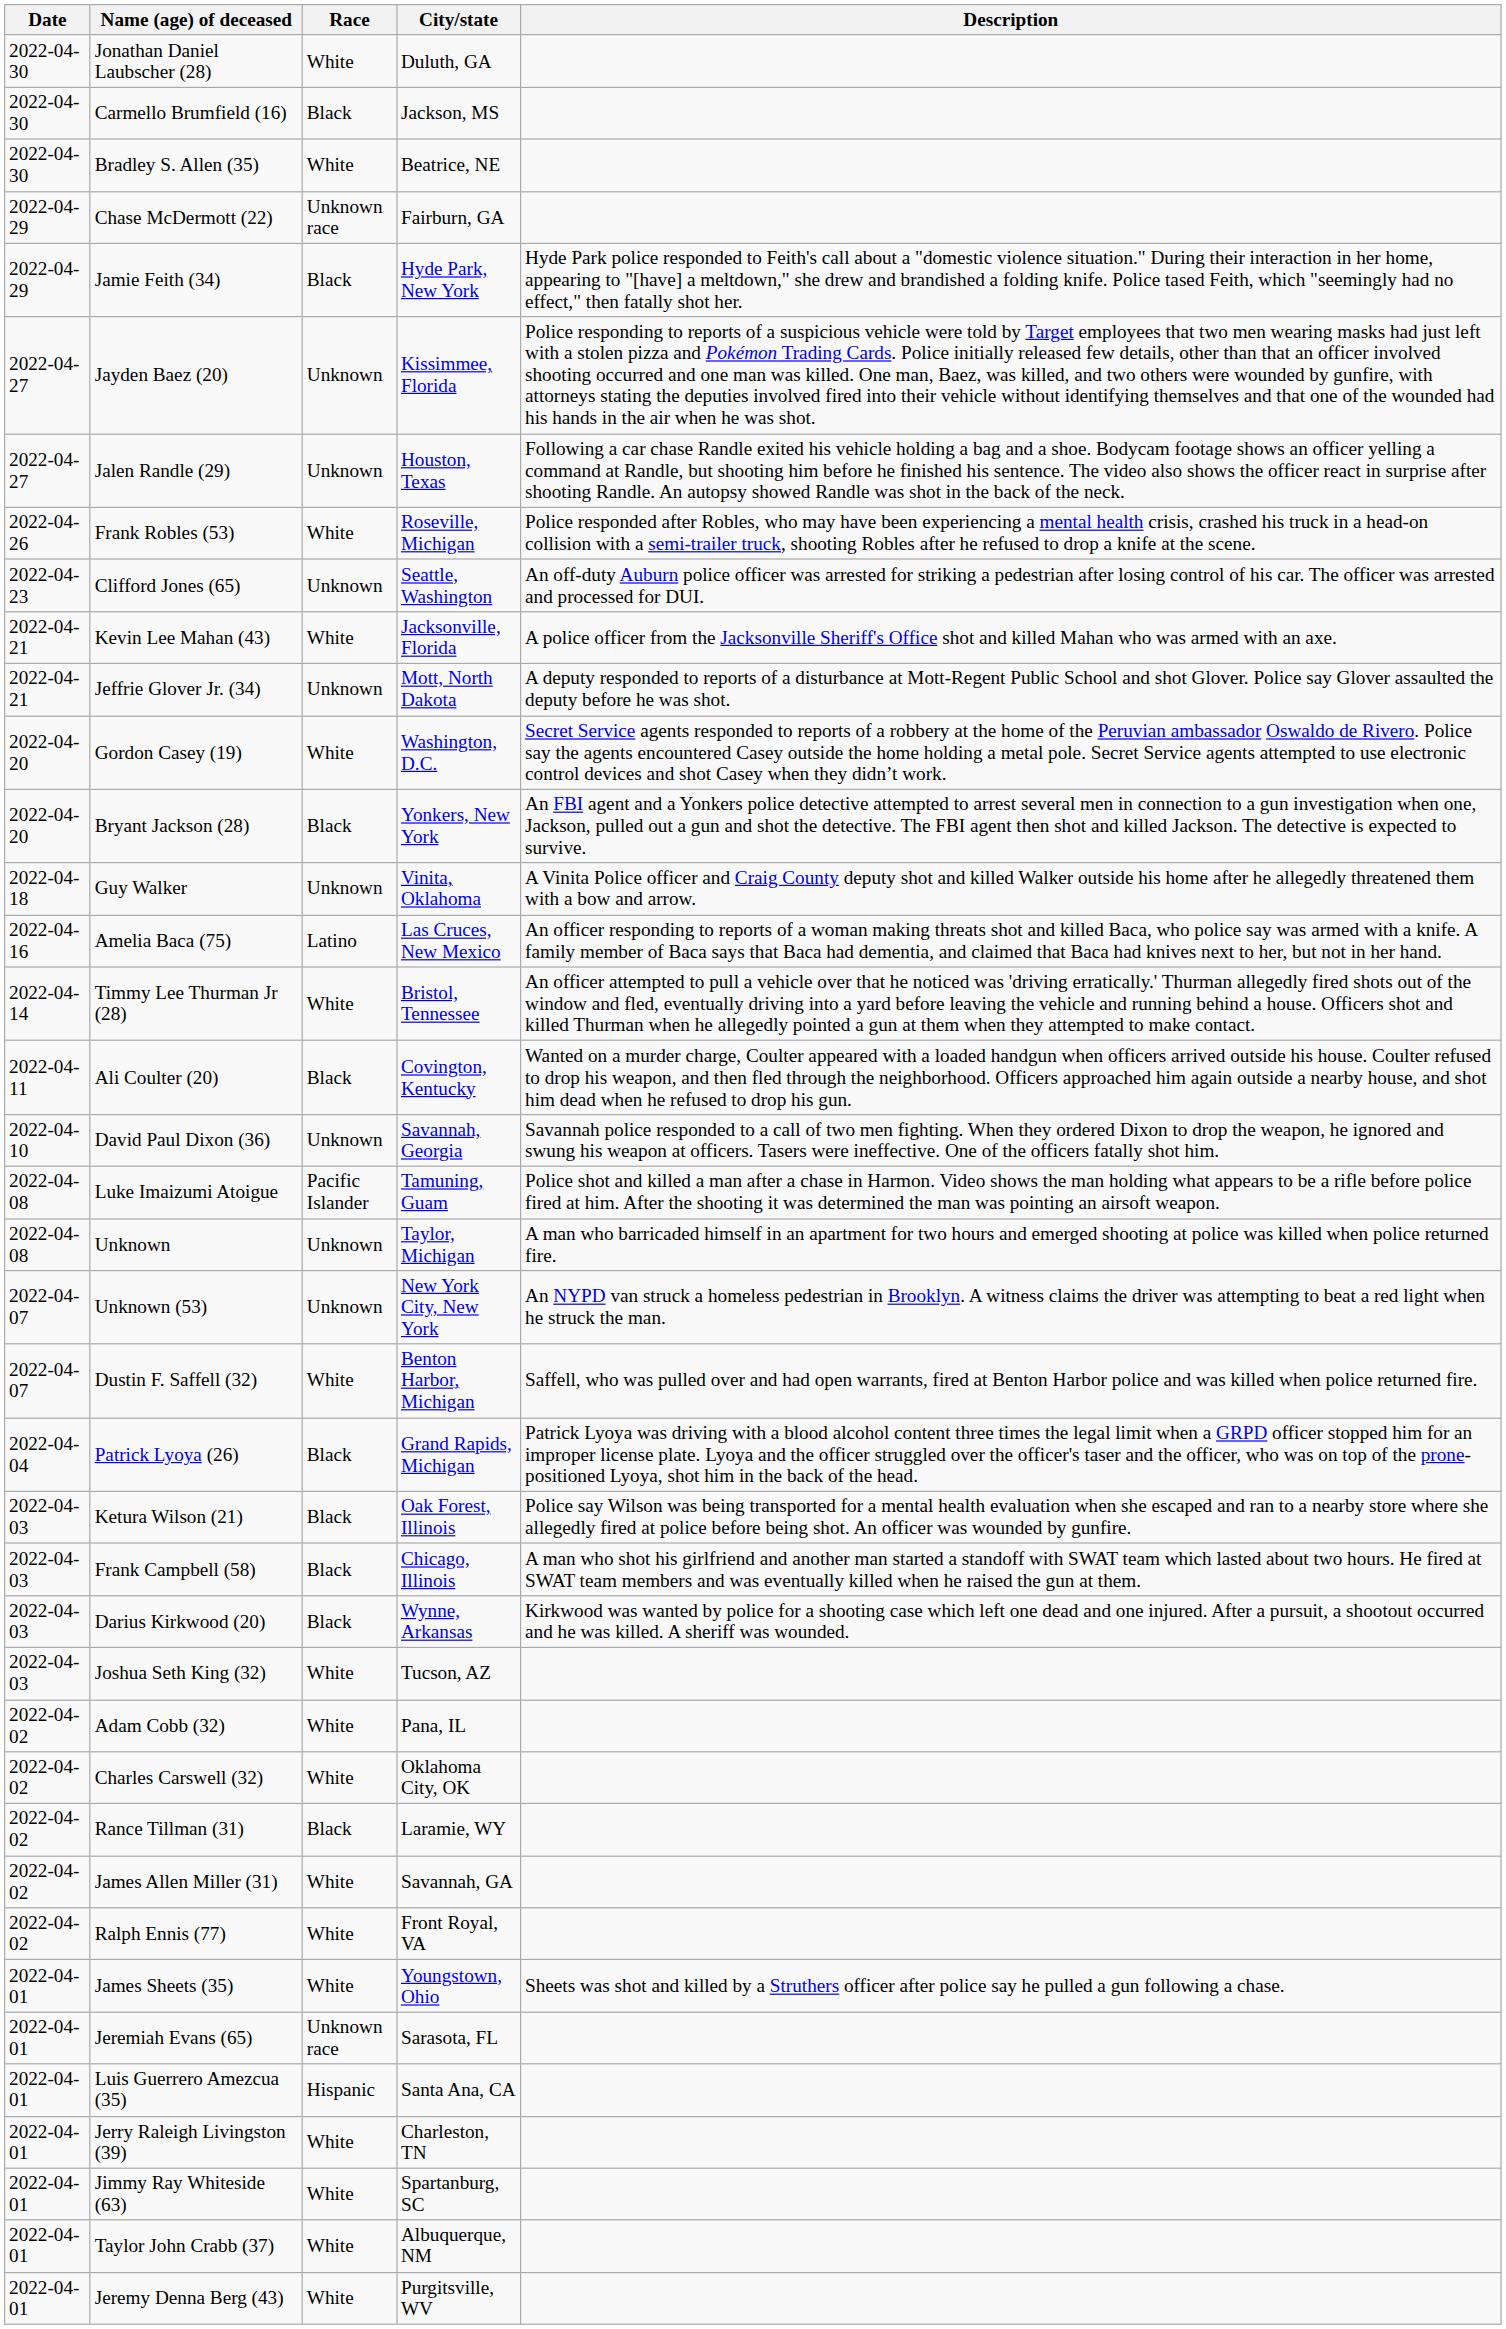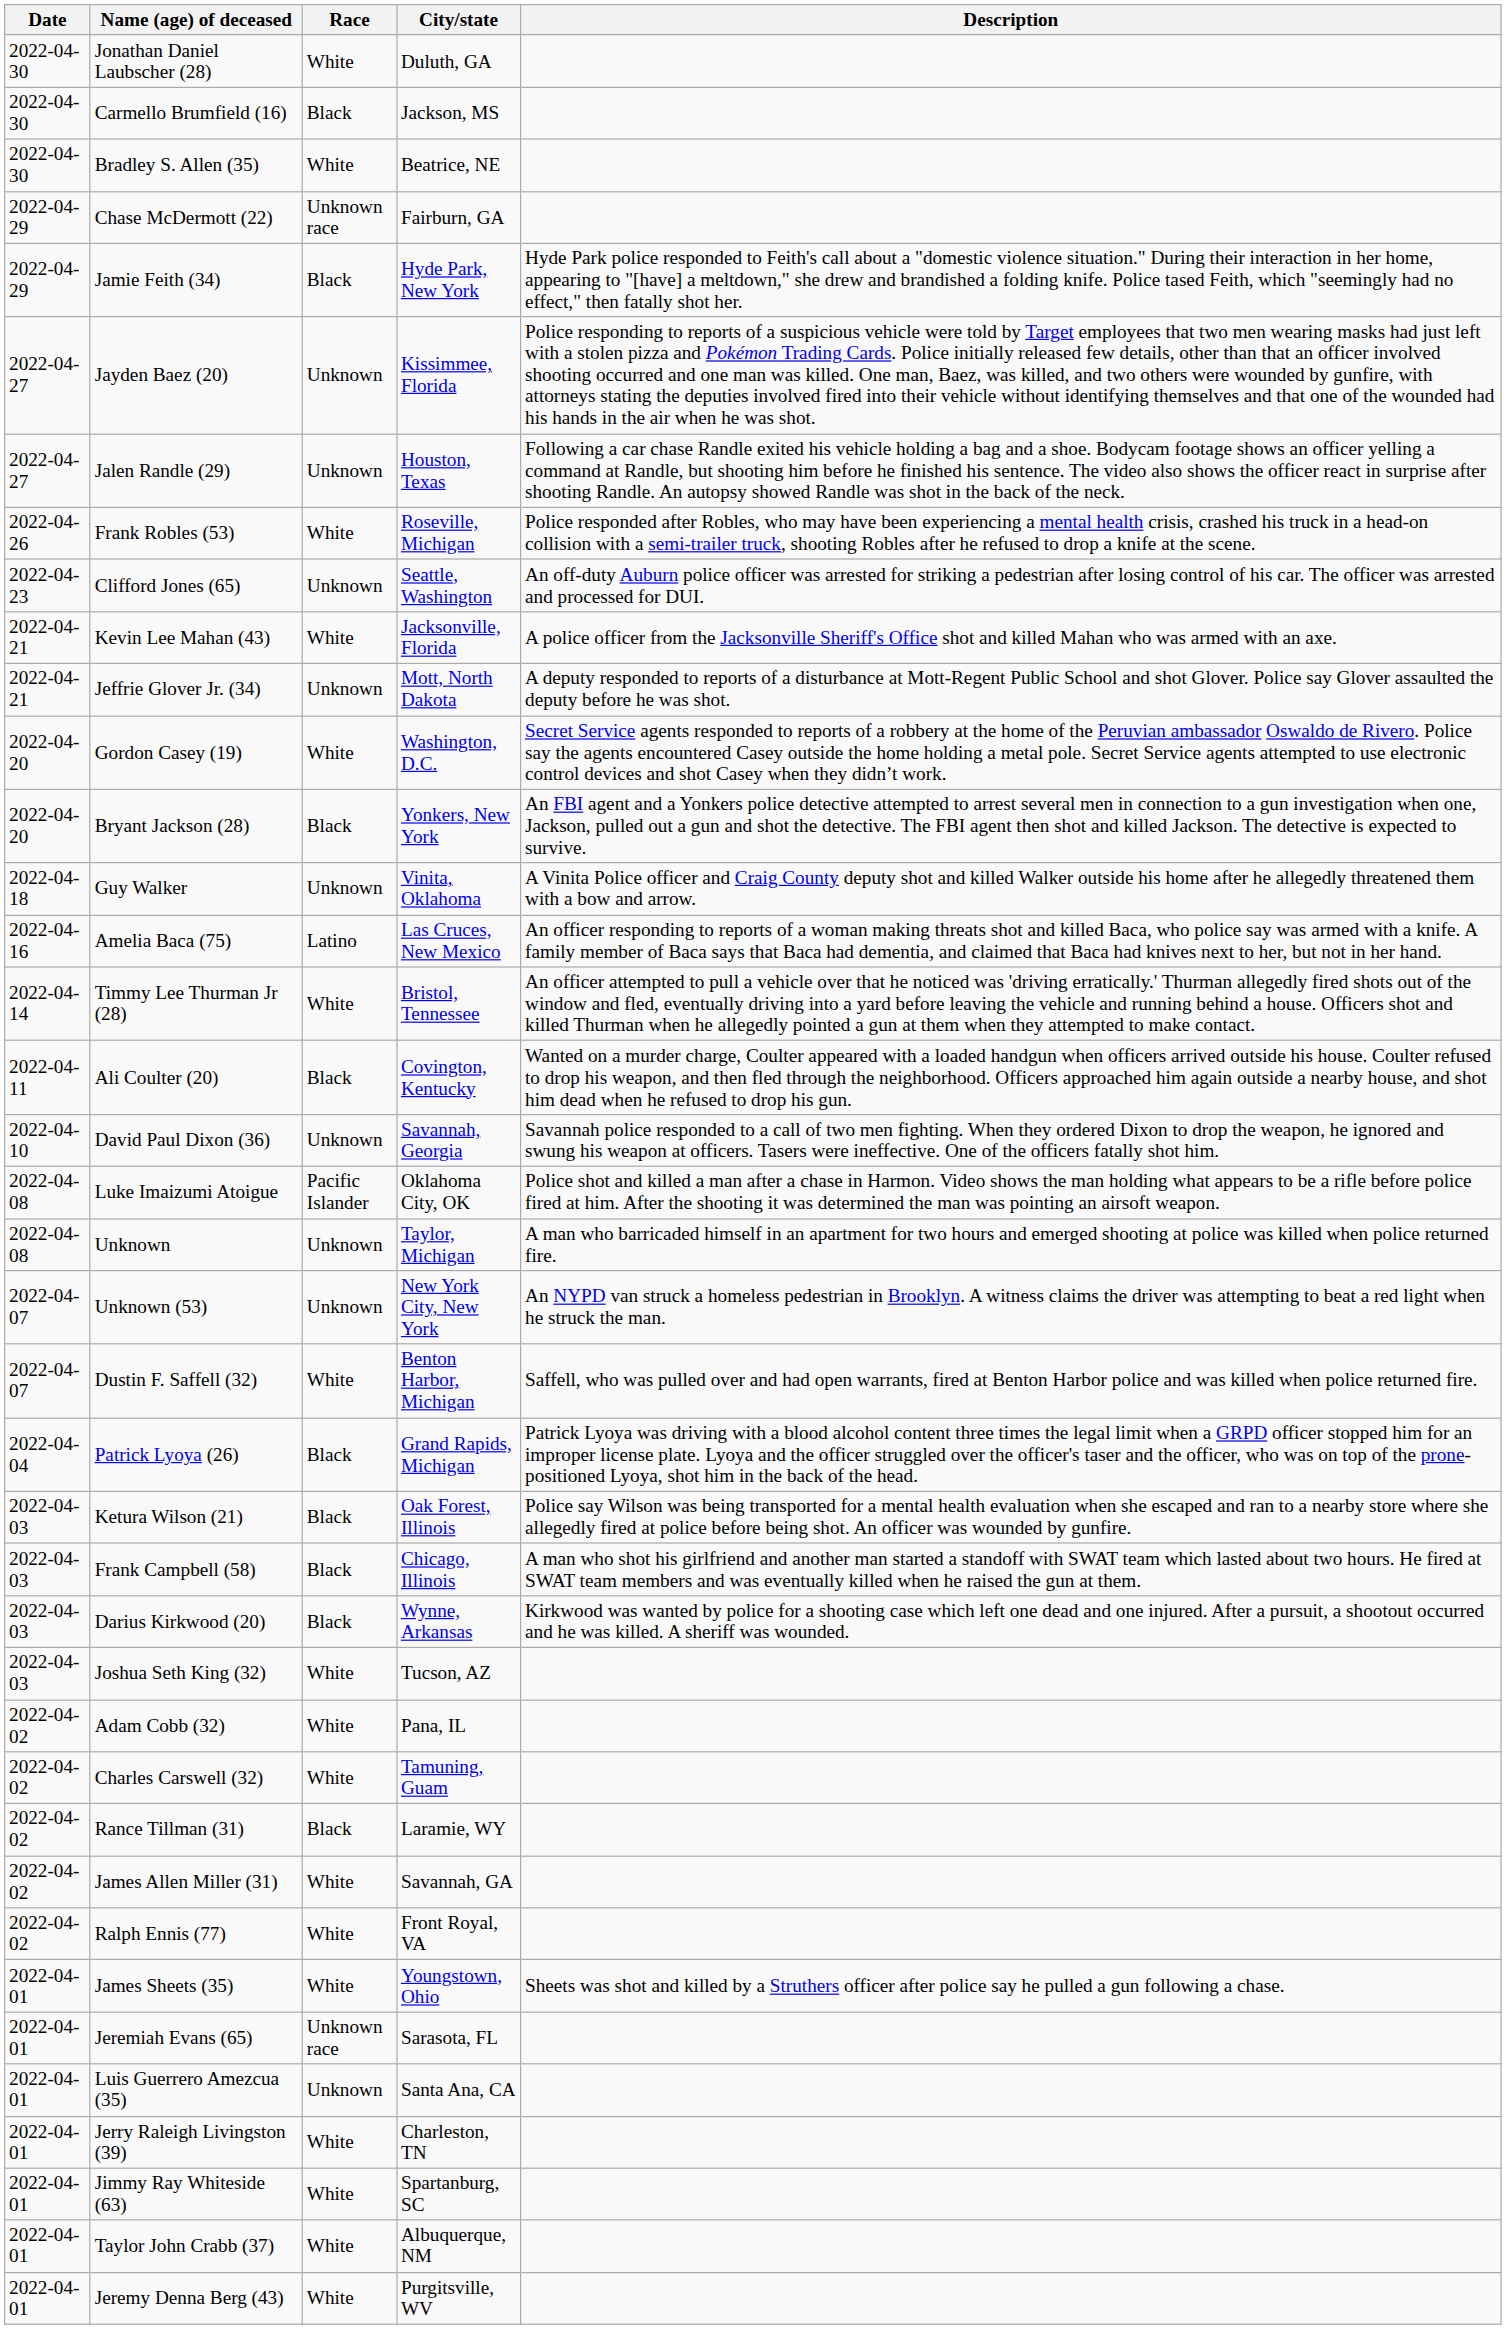 <table class="wikitable sortable" border="1" id="killed">
 <tr>
 <th scope="col" style="width: 4rem;">Date</th>
 <th nowrap>Name (age) of deceased</th>
 <th>Race</th>
 <th scope="col" style="width: 6rem;">City/state</th>
 <th>Description</th>
 </tr>
 <tr>
 <td>2022-04-30</td>
 <td>Jonathan Daniel Laubscher (28)</td>
 <td>White</td>
 <td>Duluth, GA</td>
 <td></td>
 </tr>
 <tr>
 <td>2022-04-30</td>
 <td>Carmello Brumfield (16)</td>
 <td>Black</td>
 <td>Jackson, MS</td>
 <td></td>
 </tr>
 <tr>
 <td>2022-04-30</td>
 <td>Bradley S. Allen (35)</td>
 <td>White</td>
 <td>Beatrice, NE</td>
 <td></td>
 </tr>
 <tr>
 <td>2022-04-29</td>
 <td>Chase McDermott (22)</td>
 <td>Unknown race</td>
 <td>Fairburn, GA</td>
 <td></td>
 </tr>
 <tr>
 <td>2022-04-29</td>
 <td>Jamie Feith (34)</td>
 <td>Black</td>
 <td><a href='#'>Hyde Park, New York</a></td>
 <td>Hyde Park police responded to Feith's call about a "domestic violence situation." During their interaction in her home, appearing to "[have] a meltdown," she drew and brandished a folding knife. Police tased Feith, which "seemingly had no effect," then fatally shot her.</td>
 </tr>
 <tr>
 <td>2022-04-27</td>
 <td>Jayden Baez (20)</td>
 <td>Unknown</td>
 <td><a href='#'>Kissimmee, Florida</a></td>
 <td>Police responding to reports of a suspicious vehicle were told by <a href='#'>Target</a> employees that two men wearing masks had just left with a stolen pizza and <a href='#'><em>Pokémon</em> Trading Cards</a>. Police initially released few details, other than that an officer involved shooting occurred and one man was killed. One man, Baez, was killed, and two others were wounded by gunfire, with attorneys stating the deputies involved fired into their vehicle without identifying themselves and that one of the wounded had his hands in the air when he was shot.</td>
 </tr>
 <tr>
 <td>2022-04-27</td>
 <td>Jalen Randle (29)</td>
 <td>Unknown</td>
 <td><a href='#'>Houston, Texas</a></td>
 <td>Following a car chase Randle exited his vehicle holding a bag and a shoe. Bodycam footage shows an officer yelling a command at Randle, but shooting him before he finished his sentence. The video also shows the officer react in surprise after shooting Randle. An autopsy showed Randle was shot in the back of the neck.</td>
 </tr>
 <tr>
 <td>2022-04-26</td>
 <td>Frank Robles (53)</td>
 <td>White</td>
 <td><a href='#'>Roseville, Michigan</a></td>
 <td>Police responded after Robles, who may have been experiencing a <a href='#'>mental health</a> crisis, crashed his truck in a head-on collision with a <a href='#'>semi-trailer truck</a>, shooting Robles after he refused to drop a knife at the scene.</td>
 </tr>
 <tr>
 <td>2022-04-23</td>
 <td>Clifford Jones (65)</td>
 <td>Unknown</td>
 <td><a href='#'>Seattle, Washington</a></td>
 <td>An off-duty <a href='#'>Auburn</a> police officer was arrested for striking a pedestrian after losing control of his car. The officer was arrested and processed for DUI.</td>
 </tr>
 <tr>
 <td>2022-04-21</td>
 <td>Kevin Lee Mahan (43)</td>
 <td>White</td>
 <td><a href='#'>Jacksonville, Florida</a></td>
 <td>A police officer from the <a href='#'>Jacksonville Sheriff's Office</a> shot and killed Mahan who was armed with an axe.</td>
 </tr>
 <tr>
 <td>2022-04-21</td>
 <td>Jeffrie Glover Jr. (34)</td>
 <td>Unknown</td>
 <td><a href='#'>Mott, North Dakota</a></td>
 <td>A deputy responded to reports of a disturbance at Mott-Regent Public School and shot Glover. Police say Glover assaulted the deputy before he was shot.</td>
 </tr>
 <tr>
 <td>2022-04-20</td>
 <td>Gordon Casey (19)</td>
 <td>White</td>
 <td><a href='#'>Washington, D.C.</a></td>
 <td><a href='#'>Secret Service</a> agents responded to reports of a robbery at the home of the <a href='#'>Peruvian ambassador</a> <a href='#'>Oswaldo de Rivero</a>. Police say the agents encountered Casey outside the home holding a metal pole. Secret Service agents attempted to use electronic control devices and shot Casey when they didn’t work.</td>
 </tr>
 <tr>
 <td>2022-04-20</td>
 <td>Bryant Jackson (28)</td>
 <td>Black</td>
 <td><a href='#'>Yonkers, New York</a></td>
 <td>An <a href='#'>FBI</a> agent and a Yonkers police detective attempted to arrest several men in connection to a gun investigation when one, Jackson, pulled out a gun and shot the detective. The FBI agent then shot and killed Jackson. The detective is expected to survive.</td>
 </tr>
 <tr>
 <td>2022-04-18</td>
 <td>Guy Walker</td>
 <td>Unknown</td>
 <td><a href='#'>Vinita, Oklahoma</a></td>
 <td>A Vinita Police officer and <a href='#'>Craig County</a> deputy shot and killed Walker outside his home after he allegedly threatened them with a bow and arrow.</td>
 </tr>
 <tr>
 <td>2022-04-16</td>
 <td>Amelia Baca (75)</td>
 <td>Latino</td>
 <td><a href='#'>Las Cruces, New Mexico</a></td>
 <td>An officer responding to reports of a woman making threats shot and killed Baca, who police say was armed with a knife. A family member of Baca says that Baca had dementia, and claimed that Baca had knives next to her, but not in her hand.</td>
 </tr>
 <tr>
 <td>2022-04-14</td>
 <td>Timmy Lee Thurman Jr (28)</td>
 <td>White</td>
 <td><a href='#'>Bristol, Tennessee</a></td>
 <td>An officer attempted to pull a vehicle over that he noticed was 'driving erratically.' Thurman allegedly fired shots out of the window and fled, eventually driving into a yard before leaving the vehicle and running behind a house. Officers shot and killed Thurman when he allegedly pointed a gun at them when they attempted to make contact. </td>
 </tr>
 <tr>
 <td>2022-04-11</td>
 <td>Ali Coulter (20)</td>
 <td>Black</td>
 <td><a href='#'>Covington, Kentucky</a></td>
 <td>Wanted on a murder charge, Coulter appeared with a loaded handgun when officers arrived outside his house. Coulter refused to drop his weapon, and then fled through the neighborhood.  Officers approached him again outside a nearby house, and shot him dead when he refused to drop his gun.</td>
 </tr>
 <tr>
 <td>2022-04-10</td>
 <td>David Paul Dixon (36)</td>
 <td>Unknown</td>
 <td><a href='#'>Savannah, Georgia</a></td>
 <td>Savannah police responded to a call of two men fighting. When they ordered Dixon to drop the weapon, he ignored and swung his weapon at officers. Tasers were ineffective. One of the officers fatally shot him.</td>
 </tr>
 <tr>
 <td>2022-04-08</td>
 <td>Luke Imaizumi Atoigue</td>
 <td>Pacific Islander</td>
-<td><a href='#'>Tamuning, Guam</a></td>
+<td>Oklahoma City, OK</td>
 <td>Police shot and killed a man after a chase in Harmon. Video shows the man holding what appears to be a rifle before police fired at him. After the shooting it was determined the man was pointing an airsoft weapon.</td>
 </tr>
 <tr>
 <td>2022-04-08</td>
 <td>Unknown</td>
 <td>Unknown</td>
 <td><a href='#'>Taylor, Michigan</a></td>
 <td>A man who barricaded himself in an apartment for two hours and emerged shooting at police was killed when police returned fire.</td>
 </tr>
 <tr>
 <td>2022-04-07</td>
 <td>Unknown (53)</td>
 <td>Unknown</td>
 <td><a href='#'>New York City, New York</a></td>
 <td>An <a href='#'>NYPD</a> van struck a homeless pedestrian in <a href='#'>Brooklyn</a>. A witness claims the driver was attempting to beat a red light when he struck the man.</td>
 </tr>
 <tr>
 <td>2022-04-07</td>
 <td>Dustin F. Saffell (32)</td>
 <td>White</td>
 <td><a href='#'>Benton Harbor, Michigan</a></td>
 <td>Saffell, who was pulled over and had open warrants, fired at Benton Harbor police and was killed when police returned fire.</td>
 </tr>
 <tr>
 <td>2022-04-04</td>
 <td><a href='#'>Patrick Lyoya</a> (26)</td>
 <td>Black</td>
 <td><a href='#'>Grand Rapids, Michigan</a></td>
 <td>Patrick Lyoya was driving with a blood alcohol content three times the legal limit when a <a href='#'>GRPD</a> officer stopped him for an improper license plate. Lyoya and the officer struggled over the officer's taser and the officer, who was on top of the <a href='#'>prone</a>-positioned Lyoya, shot him in the back of the head.</td>
 </tr>
 <tr>
 <td>2022-04-03</td>
 <td>Ketura Wilson (21)</td>
 <td>Black</td>
 <td><a href='#'>Oak Forest, Illinois</a></td>
 <td>Police say Wilson was being transported for a mental health evaluation when she escaped and ran to a nearby store where she allegedly fired at police before being shot. An officer was wounded by gunfire.</td>
 </tr>
 <tr>
 <td>2022-04-03</td>
 <td>Frank Campbell (58)</td>
 <td>Black</td>
 <td><a href='#'>Chicago, Illinois</a></td>
 <td>A man who shot his girlfriend and another man started a standoff with SWAT team which lasted about two hours. He fired at SWAT team members and was eventually killed when he raised the gun at them.</td>
 </tr>
 <tr>
 <td>2022-04-03</td>
 <td>Darius Kirkwood (20)</td>
 <td>Black</td>
 <td><a href='#'>Wynne, Arkansas</a></td>
 <td>Kirkwood was wanted by police for a shooting case which left one dead and one injured. After a pursuit, a shootout occurred and he was killed. A sheriff was wounded.</td>
 </tr>
 <tr>
 <td>2022-04-03</td>
 <td>Joshua Seth King (32)</td>
 <td>White</td>
 <td>Tucson, AZ</td>
 <td></td>
 </tr>
 <tr>
 <td>2022-04-02</td>
 <td>Adam Cobb (32)</td>
 <td>White</td>
 <td>Pana, IL</td>
 <td></td>
 </tr>
 <tr>
 <td>2022-04-02</td>
 <td>Charles Carswell (32)</td>
 <td>White</td>
-<td>Oklahoma City, OK</td>
+<td><a href='#'>Tamuning, Guam</a></td>
 <td></td>
 </tr>
 <tr>
 <td>2022-04-02</td>
 <td>Rance Tillman (31)</td>
 <td>Black</td>
 <td>Laramie, WY</td>
 <td></td>
 </tr>
 <tr>
 <td>2022-04-02</td>
 <td>James Allen Miller (31)</td>
 <td>White</td>
 <td>Savannah, GA</td>
 <td></td>
 </tr>
 <tr>
 <td>2022-04-02</td>
 <td>Ralph Ennis (77)</td>
 <td>White</td>
 <td>Front Royal, VA</td>
 <td></td>
 </tr>
 <tr>
 <td>2022-04-01</td>
 <td>James Sheets (35)</td>
 <td>White</td>
 <td><a href='#'>Youngstown, Ohio</a></td>
 <td>Sheets was shot and killed by a <a href='#'>Struthers</a> officer after police say he pulled a gun following a chase.</td>
 </tr>
 <tr>
 <td>2022-04-01</td>
 <td>Jeremiah Evans (65)</td>
 <td>Unknown race</td>
 <td>Sarasota, FL</td>
 <td></td>
 </tr>
 <tr>
 <td>2022-04-01</td>
 <td>Luis Guerrero Amezcua (35)</td>
-<td>Hispanic</td>
+<td>Unknown</td>
 <td>Santa Ana, CA</td>
 <td></td>
 </tr>
 <tr>
 <td>2022-04-01</td>
 <td>Jerry Raleigh Livingston (39)</td>
 <td>White</td>
 <td>Charleston, TN</td>
 <td></td>
 </tr>
 <tr>
 <td>2022-04-01</td>
 <td>Jimmy Ray Whiteside (63)</td>
 <td>White</td>
 <td>Spartanburg, SC</td>
 <td></td>
 </tr>
 <tr>
 <td>2022-04-01</td>
 <td>Taylor John Crabb (37)</td>
 <td>White</td>
 <td>Albuquerque, NM</td>
 <td></td>
 </tr>
 <tr>
 <td>2022-04-01</td>
 <td>Jeremy Denna Berg (43)</td>
 <td>White</td>
 <td>Purgitsville, WV</td>
 <td></td>
 </tr>
 </table>
